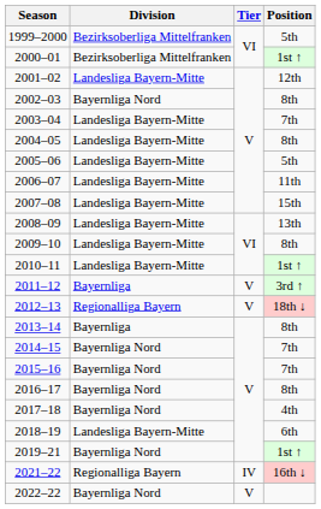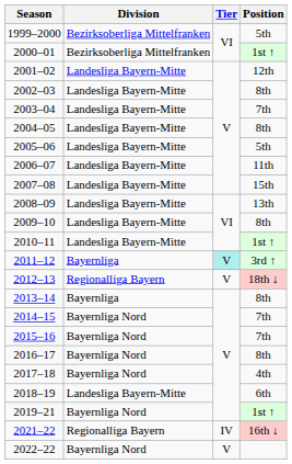 <table class="wikitable">
 <tr>
 <th>Season</th>
 <th>Division</th>
 <th><a href='#'>Tier</a></th>
 <th>Position</th>
 </tr>
 <tr align="center">
 <td>1999–2000</td>
 <td align="left"><a href='#'>Bezirksoberliga Mittelfranken</a></td>
 <td rowspan=2>VI</td>
 <td>5th</td>
 </tr>
 <tr align="center">
 <td>2000–01</td>
 <td align="left">Bezirksoberliga Mittelfranken</td>
 <td style="background:#ddffdd">1st ↑</td>
 </tr>
 <tr align="center">
 <td>2001–02</td>
 <td align="left"><a href='#'>Landesliga Bayern-Mitte</a></td>
 <td rowspan=7>V</td>
 <td>12th</td>
 </tr>
 <tr align="center">
 <td>2002–03</td>
-<td align="left">Bayernliga Nord</td>
+<td align="left">Landesliga Bayern-Mitte</td>
 <td>8th</td>
 </tr>
 <tr align="center">
 <td>2003–04</td>
 <td align="left">Landesliga Bayern-Mitte</td>
 <td>7th</td>
 </tr>
 <tr align="center">
 <td>2004–05</td>
 <td align="left">Landesliga Bayern-Mitte</td>
 <td>8th</td>
 </tr>
 <tr align="center">
 <td>2005–06</td>
 <td align="left">Landesliga Bayern-Mitte</td>
 <td>5th</td>
 </tr>
 <tr align="center">
 <td>2006–07</td>
 <td align="left">Landesliga Bayern-Mitte</td>
 <td>11th</td>
 </tr>
 <tr align="center">
 <td>2007–08</td>
 <td align="left">Landesliga Bayern-Mitte</td>
 <td>15th</td>
 </tr>
 <tr align="center">
 <td>2008–09</td>
 <td align="left">Landesliga Bayern-Mitte</td>
 <td rowspan=3>VI</td>
 <td>13th</td>
 </tr>
 <tr align="center">
 <td>2009–10</td>
 <td align="left">Landesliga Bayern-Mitte</td>
 <td>8th</td>
 </tr>
 <tr align="center">
 <td>2010–11</td>
 <td align="left">Landesliga Bayern-Mitte</td>
 <td style="background:#ddffdd">1st ↑</td>
 </tr>
 <tr align="center">
 <td><a href='#'>2011–12</a></td>
 <td align="left"><a href='#'>Bayernliga</a></td>
-<td>V</td>
+<td style="background: paleturquoise;">V</td>
 <td style="background:#ddffdd">3rd ↑</td>
 </tr>
 <tr align="center">
 <td><a href='#'>2012–13</a></td>
 <td align="left"><a href='#'>Regionalliga Bayern</a></td>
 <td>V</td>
 <td style="background:#ffcccc">18th ↓</td>
 </tr>
 <tr align="center">
 <td><a href='#'>2013–14</a></td>
 <td align="left">Bayernliga</td>
 <td rowspan=7>V</td>
 <td>8th</td>
 </tr>
 <tr align="center">
 <td><a href='#'>2014–15</a></td>
 <td align="left">Bayernliga Nord</td>
 <td>7th</td>
 </tr>
 <tr align="center">
 <td><a href='#'>2015–16</a></td>
 <td align="left">Bayernliga Nord</td>
 <td>7th</td>
 </tr>
 <tr align="center">
 <td>2016–17</td>
 <td align="left">Bayernliga Nord</td>
 <td>8th</td>
 </tr>
 <tr align="center">
 <td>2017–18</td>
 <td align="left">Bayernliga Nord</td>
 <td>4th</td>
 </tr>
 <tr align="center">
 <td>2018–19</td>
 <td align="left">Landesliga Bayern-Mitte</td>
 <td>6th</td>
 </tr>
 <tr align="center">
 <td>2019–21</td>
 <td align="left">Bayernliga Nord</td>
 <td style="background:#ddffdd">1st ↑</td>
 </tr>
 <tr align="center">
 <td><a href='#'>2021–22</a></td>
 <td align="left">Regionalliga Bayern</td>
 <td>IV</td>
 <td style="background:#ffcccc">16th ↓</td>
 </tr>
 <tr align="center">
 <td>2022–22</td>
 <td align="left">Bayernliga Nord</td>
 <td>V</td>
 <td></td>
 </tr>
 </table>
